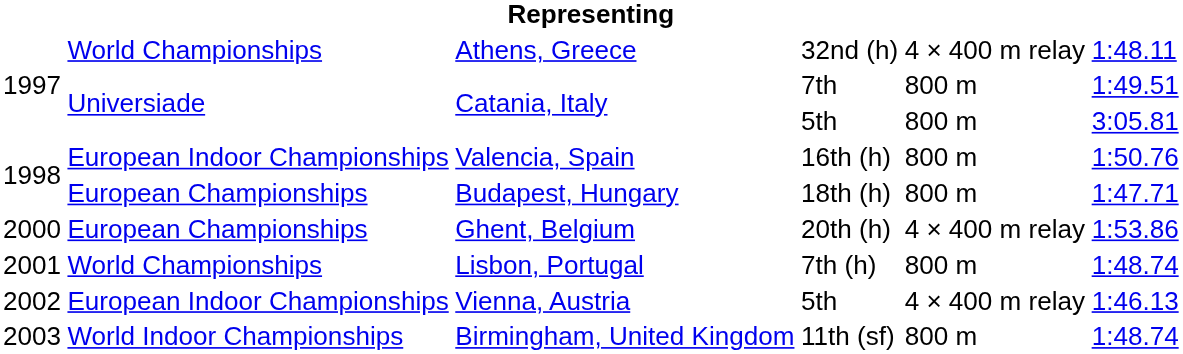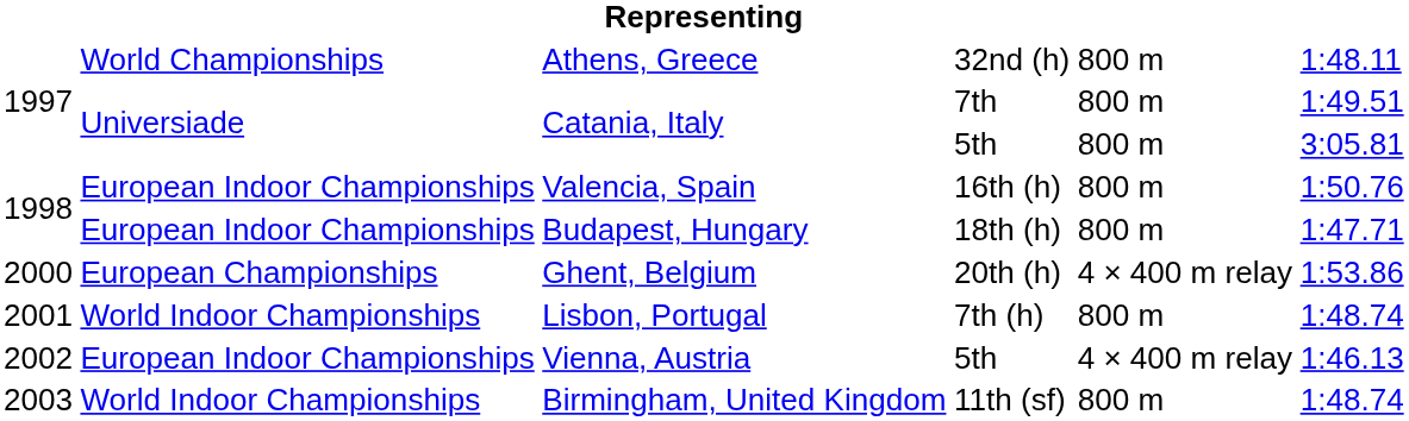 <table>
 <tr>
 <th colspan="6">Representing </th>
 </tr>
 <tr>
 <td rowspan=3>1997</td>
 <td><a href='#'>World Championships</a></td>
 <td><a href='#'>Athens, Greece</a></td>
 <td>32nd (h)</td>
-<td>4 × 400 m relay</td>
+<td>800 m</td>
 <td><a href='#'>1:48.11</a></td>
 </tr>
 <tr>
 <td rowspan=2><a href='#'>Universiade</a></td>
 <td rowspan=2><a href='#'>Catania, Italy</a></td>
 <td>7th</td>
 <td>800 m</td>
 <td><a href='#'>1:49.51</a></td>
 </tr>
 <tr>
 <td>5th</td>
 <td>800 m</td>
 <td><a href='#'>3:05.81</a></td>
 </tr>
 <tr>
 <td rowspan=2>1998</td>
 <td><a href='#'>European Indoor Championships</a></td>
 <td><a href='#'>Valencia, Spain</a></td>
 <td>16th (h)</td>
 <td>800 m</td>
 <td><a href='#'>1:50.76</a></td>
 </tr>
 <tr>
-<td><a href='#'>European Championships</a></td>
+<td><a href='#'>European Indoor Championships</a></td>
 <td><a href='#'>Budapest, Hungary</a></td>
 <td>18th (h)</td>
 <td>800 m</td>
 <td><a href='#'>1:47.71</a></td>
 </tr>
 <tr>
 <td>2000</td>
 <td><a href='#'>European Championships</a></td>
 <td><a href='#'>Ghent, Belgium</a></td>
 <td>20th (h)</td>
 <td>4 × 400 m relay</td>
 <td><a href='#'>1:53.86</a></td>
 </tr>
 <tr>
 <td>2001</td>
-<td><a href='#'>World Championships</a></td>
+<td><a href='#'>World Indoor Championships</a></td>
 <td><a href='#'>Lisbon, Portugal</a></td>
 <td>7th (h)</td>
 <td>800 m</td>
 <td><a href='#'>1:48.74</a></td>
 </tr>
 <tr>
 <td>2002</td>
 <td><a href='#'>European Indoor Championships</a></td>
 <td><a href='#'>Vienna, Austria</a></td>
 <td>5th</td>
 <td>4 × 400 m relay</td>
 <td><a href='#'>1:46.13</a></td>
 </tr>
 <tr>
 <td>2003</td>
 <td><a href='#'>World Indoor Championships</a></td>
 <td><a href='#'>Birmingham, United Kingdom</a></td>
 <td>11th (sf)</td>
 <td>800 m</td>
 <td><a href='#'>1:48.74</a></td>
 </tr>
 </table>
